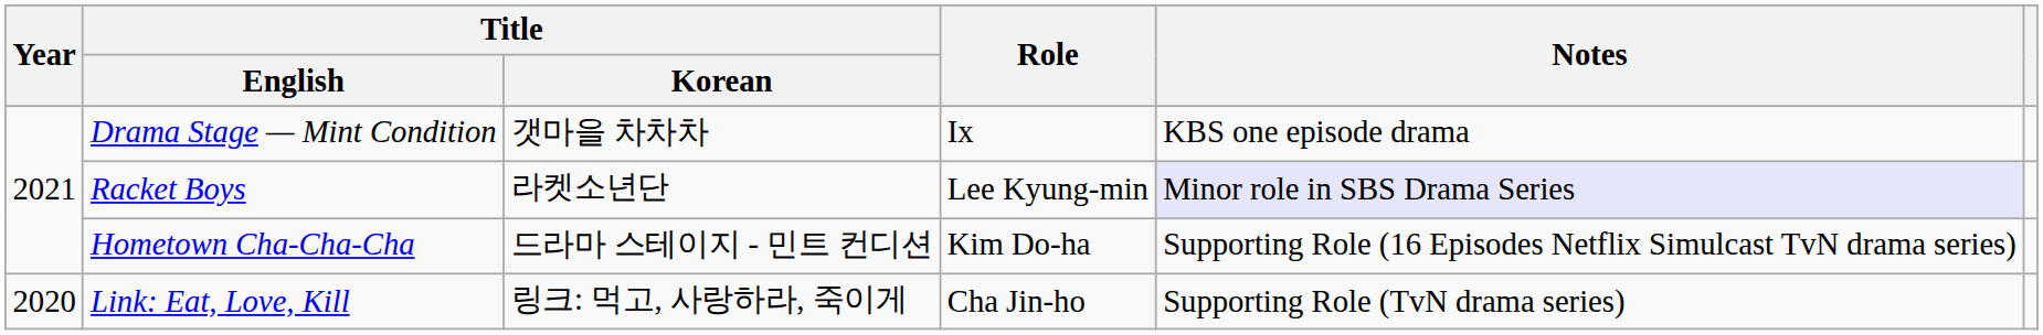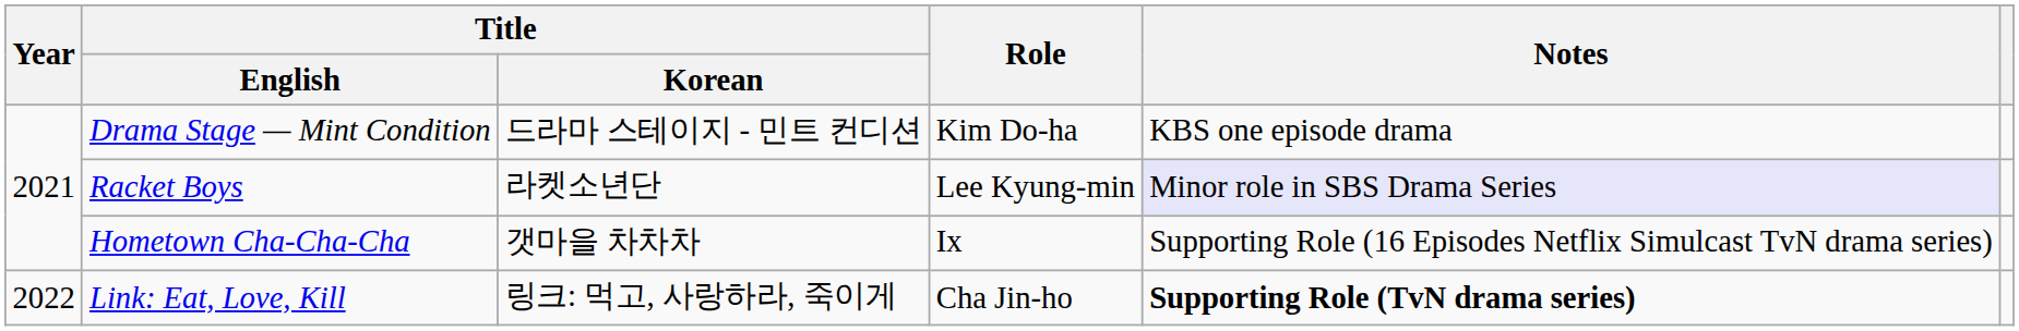 <table class="wikitable sortable">
 <tr>
 <th scope="col" rowspan="2">Year</th>
 <th scope="col" colspan="2">Title</th>
 <th scope="col" rowspan="2">Role</th>
 <th scope="col" rowspan="2" class="unsortable">Notes</th>
 <th scope="col" rowspan="2" class="unsortable"></th>
 </tr>
 <tr>
 <th scope="col">English</th>
 <th scope="col">Korean</th>
 </tr>
 <tr>
 <td rowspan="3">2021</td>
 <td><em><a href='#'>Drama Stage</a> — Mint Condition</em></td>
-<td>갯마을 차차차</td>
-<td>Ix</td>
+<td>드라마 스테이지 - 민트 컨디션</td>
+<td>Kim Do-ha</td>
 <td>KBS one episode drama</td>
 <td></td>
 </tr>
 <tr>
 <td><em><a href='#'>Racket Boys</a></em></td>
 <td>라켓소년단</td>
 <td>Lee Kyung-min</td>
 <td style="background: lavender;">Minor role in SBS Drama Series</td>
 <td></td>
 </tr>
 <tr>
 <td><em><a href='#'>Hometown Cha-Cha-Cha</a></em></td>
-<td>드라마 스테이지 - 민트 컨디션</td>
-<td>Kim Do-ha</td>
+<td>갯마을 차차차</td>
+<td>Ix</td>
 <td>Supporting Role (16 Episodes Netflix Simulcast TvN drama series)</td>
 <td></td>
 </tr>
 <tr>
-<td>2020</td>
+<td>2022</td>
 <td><em><a href='#'>Link: Eat, Love, Kill</a></em></td>
 <td>링크: 먹고, 사랑하라, 죽이게</td>
 <td>Cha Jin-ho</td>
-<td>Supporting Role (TvN drama series)</td>
+<td><strong>Supporting Role (TvN drama series)</strong></td>
 <td></td>
 </tr>
 </table>
